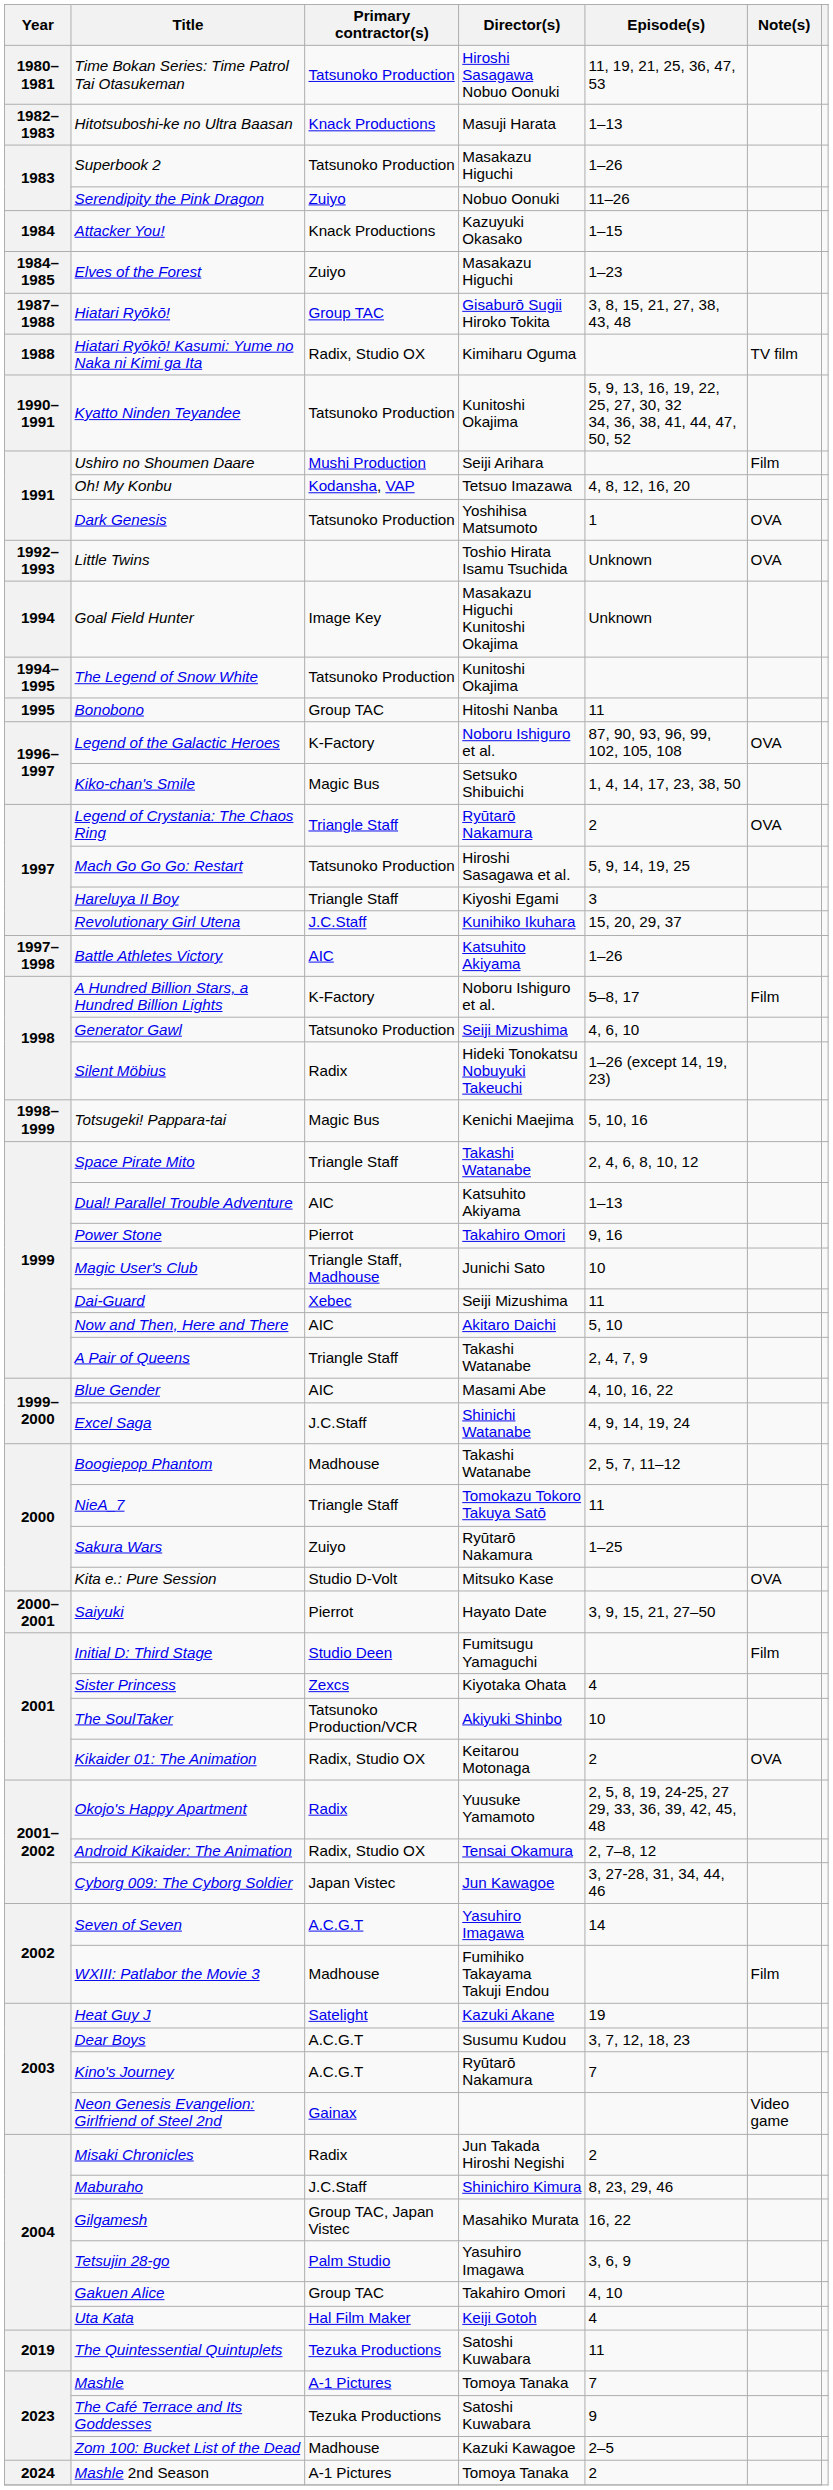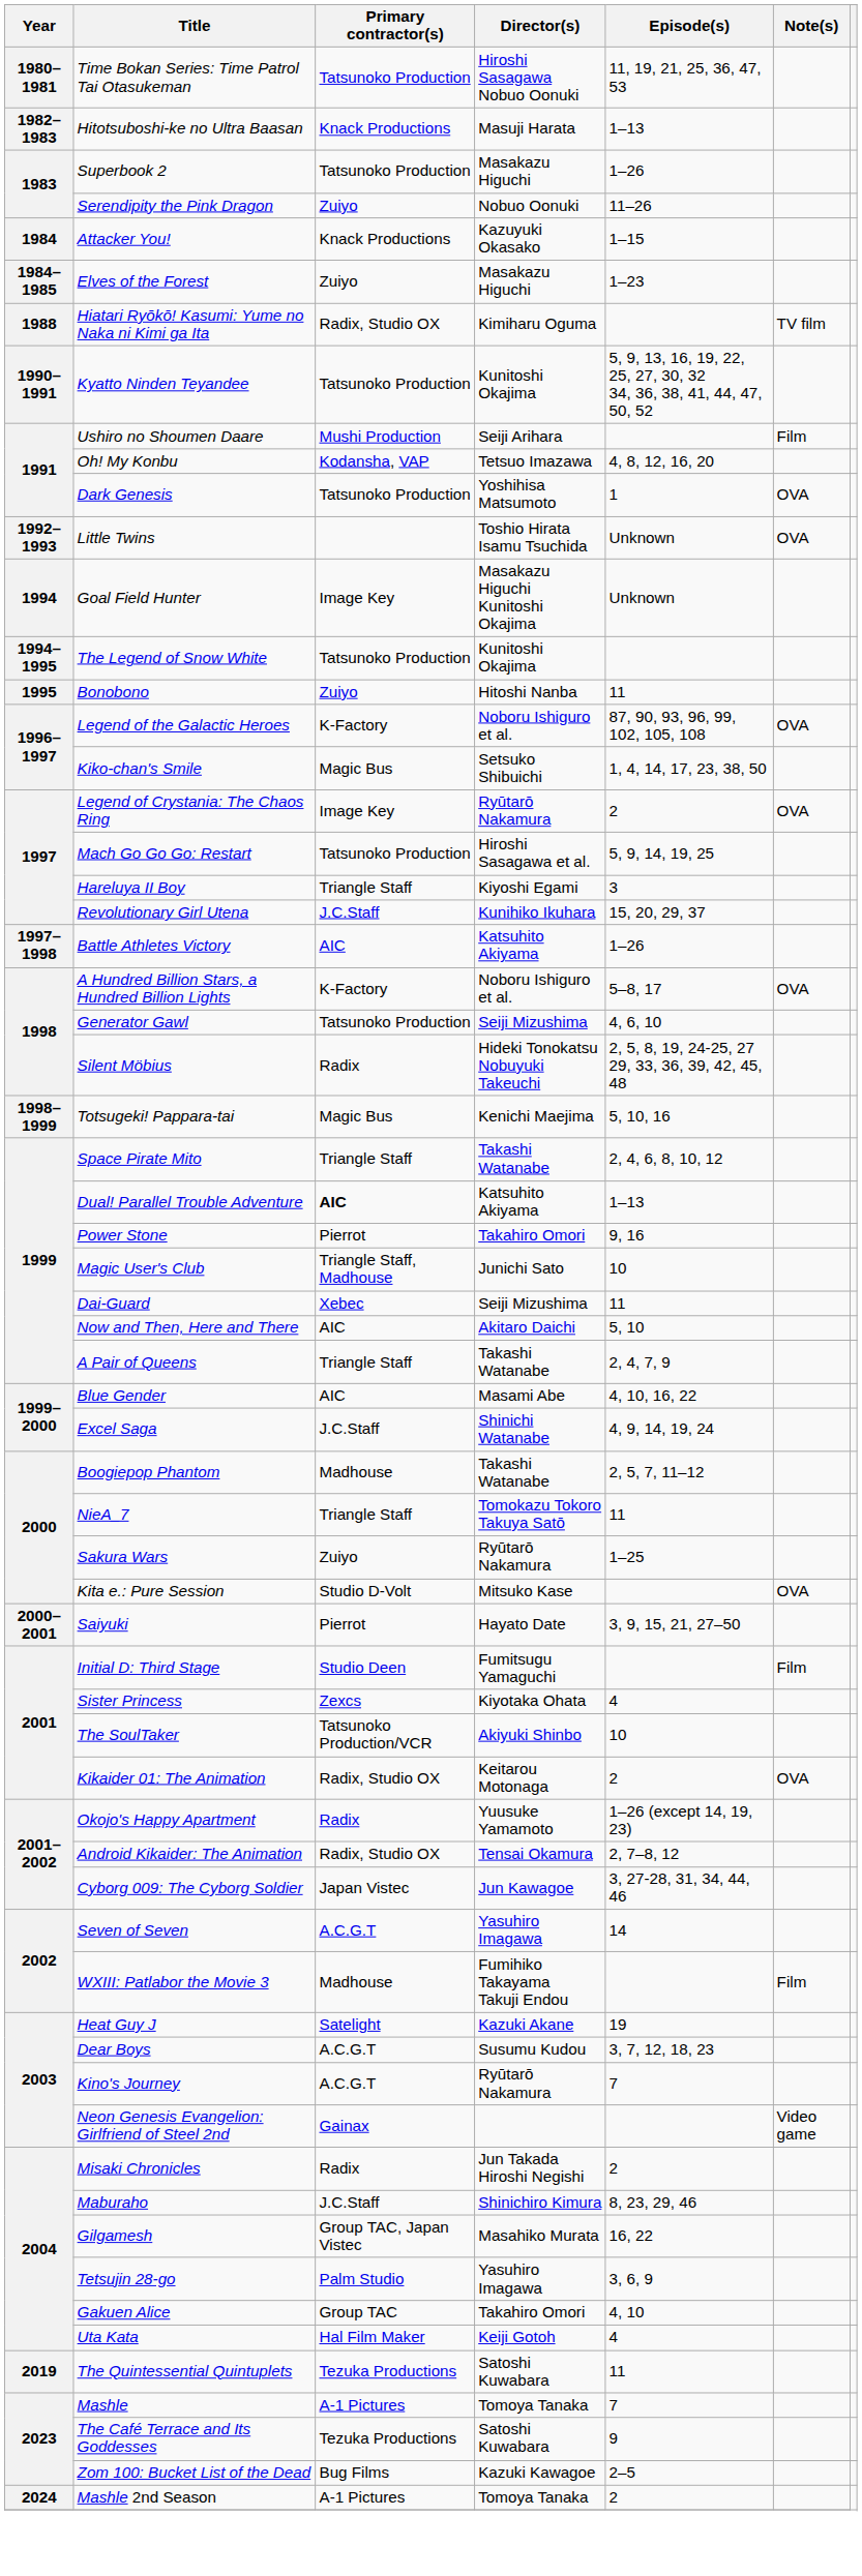 <table role="presentation" class="wikitable mw-collapsible mw-collapsed plainrowheaders">
 <tr>
 <th scope="col" class="unsortable">Year</th>
 <th scope="col">Title</th>
 <th scope="col">Primary contractor(s)</th>
 <th scope="col">Director(s)</th>
 <th scope="col" class="unsortable">Episode(s)</th>
 <th scope="col" class="unsortable">Note(s)</th>
 <th scope="col" class="unsortable"></th>
 </tr>
 <tr>
 <th scope="row">1980–1981</th>
 <td><em>Time Bokan Series: Time Patrol Tai Otasukeman</em></td>
 <td><a href='#'>Tatsunoko Production</a></td>
 <td><a href='#'>Hiroshi Sasagawa</a><br>Nobuo Oonuki</td>
 <td>11, 19, 21, 25, 36, 47, 53</td>
 <td></td>
 <td></td>
 </tr>
 <tr>
 <th scope="row">1982–1983</th>
 <td><em>Hitotsuboshi-ke no Ultra Baasan</em></td>
 <td><a href='#'>Knack Productions</a></td>
 <td>Masuji Harata</td>
 <td>1–13</td>
 <td></td>
 <td></td>
 </tr>
 <tr>
 <th scope="row" rowspan="2">1983</th>
 <td><em>Superbook 2</em></td>
 <td>Tatsunoko Production</td>
 <td>Masakazu Higuchi</td>
 <td>1–26</td>
 <td></td>
 <td></td>
 </tr>
 <tr>
 <td><em><a href='#'>Serendipity the Pink Dragon</a></em></td>
 <td><a href='#'>Zuiyo</a></td>
 <td>Nobuo Oonuki</td>
 <td>11–26</td>
 <td></td>
 <td></td>
 </tr>
 <tr>
 <th scope="row">1984</th>
 <td><em><a href='#'>Attacker You!</a></em></td>
 <td>Knack Productions</td>
 <td>Kazuyuki Okasako</td>
 <td>1–15</td>
 <td></td>
 <td></td>
 </tr>
 <tr>
 <th scope="row">1984–1985</th>
 <td><em><a href='#'>Elves of the Forest</a></em></td>
 <td>Zuiyo</td>
 <td>Masakazu Higuchi</td>
 <td>1–23</td>
-<td></td>
-<td></td>
-</tr>
-<tr>
-<th scope="row">1987–1988</th>
-<td><em><a href='#'>Hiatari Ryōkō!</a></em></td>
-<td><a href='#'>Group TAC</a></td>
-<td><a href='#'>Gisaburō Sugii</a><br>Hiroko Tokita</td>
-<td>3, 8, 15, 21, 27, 38, 43, 48</td>
 <td></td>
 <td></td>
 </tr>
 <tr>
 <th scope="row">1988</th>
 <td><em><a href='#'>Hiatari Ryōkō! Kasumi: Yume no Naka ni Kimi ga Ita</a></em></td>
 <td>Radix, Studio OX</td>
 <td>Kimiharu Oguma</td>
 <td></td>
 <td>TV film</td>
 <td></td>
 </tr>
 <tr>
 <th scope="row">1990–1991</th>
 <td><em><a href='#'>Kyatto Ninden Teyandee</a></em></td>
 <td>Tatsunoko Production</td>
 <td>Kunitoshi Okajima</td>
 <td>5, 9, 13, 16, 19, 22, 25, 27, 30, 32<br>34, 36, 38, 41, 44, 47, 50, 52</td>
 <td></td>
 <td></td>
 </tr>
 <tr>
 <th scope="row" rowspan="3">1991</th>
 <td><em>Ushiro no Shoumen Daare</em></td>
 <td><a href='#'>Mushi Production</a></td>
 <td>Seiji Arihara</td>
 <td></td>
 <td>Film</td>
 <td></td>
 </tr>
 <tr>
 <td><em>Oh! My Konbu</em></td>
 <td><a href='#'>Kodansha</a>, <a href='#'>VAP</a></td>
 <td>Tetsuo Imazawa</td>
 <td>4, 8, 12, 16, 20</td>
 <td></td>
 <td></td>
 </tr>
 <tr>
 <td><em><a href='#'>Dark Genesis</a></em></td>
 <td>Tatsunoko Production</td>
 <td>Yoshihisa Matsumoto</td>
 <td>1</td>
 <td>OVA</td>
 <td></td>
 </tr>
 <tr>
 <th scope="row">1992–1993</th>
 <td><em>Little Twins</em></td>
 <td></td>
 <td>Toshio Hirata<br>Isamu Tsuchida</td>
 <td>Unknown</td>
 <td>OVA</td>
 <td></td>
 </tr>
 <tr>
 <th scope="row">1994</th>
 <td><em>Goal Field Hunter</em></td>
 <td>Image Key</td>
 <td>Masakazu Higuchi<br>Kunitoshi Okajima</td>
 <td>Unknown</td>
 <td></td>
 <td></td>
 </tr>
 <tr>
 <th scope="row">1994–1995</th>
 <td><em><a href='#'>The Legend of Snow White</a></em></td>
 <td>Tatsunoko Production</td>
 <td>Kunitoshi Okajima</td>
 <td></td>
 <td></td>
 <td></td>
 </tr>
 <tr>
 <th scope="row">1995</th>
 <td><em><a href='#'>Bonobono</a></em></td>
-<td>Group TAC</td>
+<td><a href='#'>Zuiyo</a></td>
 <td>Hitoshi Nanba</td>
 <td>11</td>
 <td></td>
 <td></td>
 </tr>
 <tr>
 <th scope="row" rowspan="2">1996–1997</th>
 <td><em><a href='#'>Legend of the Galactic Heroes</a></em></td>
 <td>K-Factory</td>
 <td><a href='#'>Noboru Ishiguro</a> et al.</td>
 <td>87, 90, 93, 96, 99, 102, 105, 108</td>
 <td>OVA</td>
 <td></td>
 </tr>
 <tr>
 <td><em><a href='#'>Kiko-chan's Smile</a></em></td>
 <td>Magic Bus</td>
 <td>Setsuko Shibuichi</td>
 <td>1, 4, 14, 17, 23, 38, 50</td>
 <td></td>
 <td></td>
 </tr>
 <tr>
 <th scope="row" rowspan="4">1997</th>
 <td><em><a href='#'>Legend of Crystania: The Chaos Ring</a></em></td>
-<td><a href='#'>Triangle Staff</a></td>
+<td>Image Key</td>
 <td><a href='#'>Ryūtarō Nakamura</a></td>
 <td>2</td>
 <td>OVA</td>
 <td></td>
 </tr>
 <tr>
 <td><em><a href='#'>Mach Go Go Go: Restart</a></em></td>
 <td>Tatsunoko Production</td>
 <td>Hiroshi Sasagawa et al.</td>
 <td>5, 9, 14, 19, 25</td>
 <td></td>
 <td></td>
 </tr>
 <tr>
 <td><em><a href='#'>Hareluya II Boy</a></em></td>
 <td>Triangle Staff</td>
 <td>Kiyoshi Egami</td>
 <td>3</td>
 <td></td>
 <td></td>
 </tr>
 <tr>
 <td><em><a href='#'>Revolutionary Girl Utena</a></em></td>
 <td><a href='#'>J.C.Staff</a></td>
 <td><a href='#'>Kunihiko Ikuhara</a></td>
 <td>15, 20, 29, 37</td>
 <td></td>
 <td></td>
 </tr>
 <tr>
 <th scope="row">1997–1998</th>
 <td><em><a href='#'>Battle Athletes Victory</a></em></td>
 <td><a href='#'>AIC</a></td>
 <td><a href='#'>Katsuhito Akiyama</a></td>
 <td>1–26</td>
 <td></td>
 <td></td>
 </tr>
 <tr>
 <th scope="row" rowspan="3">1998</th>
 <td><em><a href='#'>A Hundred Billion Stars, a Hundred Billion Lights</a></em></td>
 <td>K-Factory</td>
 <td>Noboru Ishiguro et al.</td>
 <td>5–8, 17</td>
-<td>Film</td>
+<td>OVA</td>
 <td></td>
 </tr>
 <tr>
 <td><em><a href='#'>Generator Gawl</a></em></td>
 <td>Tatsunoko Production</td>
 <td><a href='#'>Seiji Mizushima</a></td>
 <td>4, 6, 10</td>
 <td></td>
 <td></td>
 </tr>
 <tr>
 <td><em><a href='#'>Silent Möbius</a></em></td>
 <td>Radix</td>
 <td>Hideki Tonokatsu<br><a href='#'>Nobuyuki Takeuchi</a></td>
-<td>1–26 (except 14, 19, 23)</td>
+<td>2, 5, 8, 19, 24-25, 27<br>29, 33, 36, 39, 42, 45, 48</td>
 <td></td>
 <td></td>
 </tr>
 <tr>
 <th scope="row">1998–1999</th>
 <td><em>Totsugeki! Pappara-tai</em></td>
 <td>Magic Bus</td>
 <td>Kenichi Maejima</td>
 <td>5, 10, 16</td>
 <td></td>
 <td></td>
 </tr>
 <tr>
 <th scope="row" rowspan = "7">1999</th>
 <td><em><a href='#'>Space Pirate Mito</a></em></td>
 <td>Triangle Staff</td>
 <td><a href='#'>Takashi Watanabe</a></td>
 <td>2, 4, 6, 8, 10, 12</td>
 <td></td>
 <td></td>
 </tr>
 <tr>
 <td><em><a href='#'>Dual! Parallel Trouble Adventure</a></em></td>
-<td>AIC</td>
+<td><strong>AIC</strong></td>
 <td>Katsuhito Akiyama</td>
 <td>1–13</td>
 <td></td>
 <td></td>
 </tr>
 <tr>
 <td><em><a href='#'>Power Stone</a></em></td>
 <td>Pierrot</td>
 <td><a href='#'>Takahiro Omori</a></td>
 <td>9, 16</td>
 <td></td>
 <td></td>
 </tr>
 <tr>
 <td><em><a href='#'>Magic User's Club</a></em></td>
 <td>Triangle Staff, <a href='#'>Madhouse</a></td>
 <td>Junichi Sato</td>
 <td>10</td>
 <td></td>
 <td></td>
 </tr>
 <tr>
 <td><em><a href='#'>Dai-Guard</a></em></td>
 <td><a href='#'>Xebec</a></td>
 <td>Seiji Mizushima</td>
 <td>11</td>
 <td></td>
 <td></td>
 </tr>
 <tr>
 <td><em><a href='#'>Now and Then, Here and There</a></em></td>
 <td>AIC</td>
 <td><a href='#'>Akitaro Daichi</a></td>
 <td>5, 10</td>
 <td></td>
 <td></td>
 </tr>
 <tr>
 <td><em><a href='#'>A Pair of Queens</a></em></td>
 <td>Triangle Staff</td>
 <td>Takashi Watanabe</td>
 <td>2, 4, 7, 9</td>
 <td></td>
 <td></td>
 </tr>
 <tr>
 <th scope="row" rowspan="2">1999–2000</th>
 <td><em><a href='#'>Blue Gender</a></em></td>
 <td>AIC</td>
 <td>Masami Abe</td>
 <td>4, 10, 16, 22</td>
 <td></td>
 <td></td>
 </tr>
 <tr>
 <td><em><a href='#'>Excel Saga</a></em></td>
 <td>J.C.Staff</td>
 <td><a href='#'>Shinichi Watanabe</a></td>
 <td>4, 9, 14, 19, 24</td>
 <td></td>
 <td></td>
 </tr>
 <tr>
 <th scope="row" rowspan="4">2000</th>
 <td><em><a href='#'>Boogiepop Phantom</a></em></td>
 <td>Madhouse</td>
 <td>Takashi Watanabe</td>
 <td>2, 5, 7, 11–12</td>
 <td></td>
 <td></td>
 </tr>
 <tr>
 <td><em><a href='#'>NieA_7</a></em></td>
 <td>Triangle Staff</td>
 <td><a href='#'>Tomokazu Tokoro</a><br><a href='#'>Takuya Satō</a></td>
 <td>11</td>
 <td></td>
 <td></td>
 </tr>
 <tr>
 <td><em><a href='#'>Sakura Wars</a></em></td>
 <td>Zuiyo</td>
 <td>Ryūtarō Nakamura</td>
 <td>1–25</td>
 <td></td>
 <td></td>
 </tr>
 <tr>
 <td><em>Kita e.: Pure Session</em></td>
 <td>Studio D-Volt</td>
 <td>Mitsuko Kase</td>
 <td></td>
 <td>OVA</td>
 <td></td>
 </tr>
 <tr>
 <th scope="row">2000–2001</th>
 <td><em><a href='#'>Saiyuki</a></em></td>
 <td>Pierrot</td>
 <td>Hayato Date</td>
 <td>3, 9, 15, 21, 27–50</td>
 <td></td>
 <td></td>
 </tr>
 <tr>
 <th scope="row" rowspan="4">2001</th>
 <td><em><a href='#'>Initial D: Third Stage</a></em></td>
 <td><a href='#'>Studio Deen</a></td>
 <td>Fumitsugu Yamaguchi</td>
 <td></td>
 <td>Film</td>
 <td></td>
 </tr>
 <tr>
 <td><em><a href='#'>Sister Princess</a></em></td>
 <td><a href='#'>Zexcs</a></td>
 <td>Kiyotaka Ohata</td>
 <td>4</td>
 <td></td>
 <td></td>
 </tr>
 <tr>
 <td><em><a href='#'>The SoulTaker</a></em></td>
 <td>Tatsunoko Production/VCR</td>
 <td><a href='#'>Akiyuki Shinbo</a></td>
 <td>10</td>
 <td></td>
 <td></td>
 </tr>
 <tr>
 <td><em><a href='#'>Kikaider 01: The Animation</a></em></td>
 <td>Radix, Studio OX</td>
 <td>Keitarou Motonaga</td>
 <td>2</td>
 <td>OVA</td>
 <td></td>
 </tr>
 <tr>
 <th scope="row" rowspan="3">2001–2002</th>
 <td><em><a href='#'>Okojo's Happy Apartment</a></em></td>
 <td><a href='#'>Radix</a></td>
 <td>Yuusuke Yamamoto</td>
-<td>2, 5, 8, 19, 24-25, 27<br>29, 33, 36, 39, 42, 45, 48</td>
+<td>1–26 (except 14, 19, 23)</td>
 <td></td>
 <td></td>
 </tr>
 <tr>
 <td><em><a href='#'>Android Kikaider: The Animation</a></em></td>
 <td>Radix, Studio OX</td>
 <td><a href='#'>Tensai Okamura</a></td>
 <td>2, 7–8, 12</td>
 <td></td>
 <td></td>
 </tr>
 <tr>
 <td><em><a href='#'>Cyborg 009: The Cyborg Soldier</a></em></td>
 <td>Japan Vistec</td>
 <td><a href='#'>Jun Kawagoe</a></td>
 <td>3, 27-28, 31, 34, 44, 46</td>
 <td></td>
 <td></td>
 </tr>
 <tr>
 <th scope="row" rowspan="2">2002</th>
 <td><em><a href='#'>Seven of Seven</a></em></td>
 <td><a href='#'>A.C.G.T</a></td>
 <td><a href='#'>Yasuhiro Imagawa</a></td>
 <td>14</td>
 <td></td>
 <td></td>
 </tr>
 <tr>
 <td><em><a href='#'>WXIII: Patlabor the Movie 3</a></em></td>
 <td>Madhouse</td>
 <td>Fumihiko Takayama<br>Takuji Endou</td>
 <td></td>
 <td>Film</td>
 <td></td>
 </tr>
 <tr>
 <th scope="row" rowspan="4">2003</th>
 <td><em><a href='#'>Heat Guy J</a></em></td>
 <td><a href='#'>Satelight</a></td>
 <td><a href='#'>Kazuki Akane</a></td>
 <td>19</td>
 <td></td>
 <td></td>
 </tr>
 <tr>
 <td><em><a href='#'>Dear Boys</a></em></td>
 <td>A.C.G.T</td>
 <td>Susumu Kudou</td>
 <td>3, 7, 12, 18, 23</td>
 <td></td>
 <td></td>
 </tr>
 <tr>
 <td><em><a href='#'>Kino's Journey</a></em></td>
 <td>A.C.G.T</td>
 <td>Ryūtarō Nakamura</td>
 <td>7</td>
 <td></td>
 <td></td>
 </tr>
 <tr>
 <td><em><a href='#'>Neon Genesis Evangelion: Girlfriend of Steel 2nd</a></em></td>
 <td><a href='#'>Gainax</a></td>
 <td></td>
 <td></td>
 <td>Video game</td>
 <td></td>
 </tr>
 <tr>
 <th scope="row" rowspan="6">2004</th>
 <td><em><a href='#'>Misaki Chronicles</a></em></td>
 <td>Radix</td>
 <td>Jun Takada<br>Hiroshi Negishi</td>
 <td>2</td>
 <td></td>
 <td></td>
 </tr>
 <tr>
 <td><em><a href='#'>Maburaho</a></em></td>
 <td>J.C.Staff</td>
 <td><a href='#'>Shinichiro Kimura</a></td>
 <td>8, 23, 29, 46</td>
 <td></td>
 <td></td>
 </tr>
 <tr>
 <td><em><a href='#'>Gilgamesh</a></em></td>
 <td>Group TAC, Japan Vistec</td>
 <td>Masahiko Murata</td>
 <td>16, 22</td>
 <td></td>
 <td></td>
 </tr>
 <tr>
 <td><em><a href='#'>Tetsujin 28-go</a></em></td>
 <td><a href='#'>Palm Studio</a></td>
 <td>Yasuhiro Imagawa</td>
 <td>3, 6, 9</td>
 <td></td>
 <td></td>
 </tr>
 <tr>
 <td><em><a href='#'>Gakuen Alice</a></em></td>
 <td>Group TAC</td>
 <td>Takahiro Omori</td>
 <td>4, 10</td>
 <td></td>
 <td></td>
 </tr>
 <tr>
 <td><em><a href='#'>Uta Kata</a></em></td>
 <td><a href='#'>Hal Film Maker</a></td>
 <td><a href='#'>Keiji Gotoh</a></td>
 <td>4</td>
 <td></td>
 <td></td>
 </tr>
 <tr>
 <th scope="row">2019</th>
 <td><em><a href='#'>The Quintessential Quintuplets</a></em></td>
 <td><a href='#'>Tezuka Productions</a></td>
 <td>Satoshi Kuwabara</td>
 <td>11</td>
 <td></td>
 <td></td>
 </tr>
 <tr>
 <th scope="row" rowspan="3">2023</th>
 <td><em><a href='#'>Mashle</a></em></td>
 <td><a href='#'>A-1 Pictures</a></td>
 <td>Tomoya Tanaka</td>
 <td>7</td>
 <td></td>
 <td></td>
 </tr>
 <tr>
 <td><em><a href='#'>The Café Terrace and Its Goddesses</a></em></td>
 <td>Tezuka Productions</td>
 <td>Satoshi Kuwabara</td>
 <td>9</td>
 <td></td>
 <td></td>
 </tr>
 <tr>
 <td><em><a href='#'>Zom 100: Bucket List of the Dead</a></em></td>
-<td>Madhouse</td>
+<td>Bug Films</td>
 <td>Kazuki Kawagoe</td>
 <td>2–5</td>
 <td></td>
 <td></td>
 </tr>
 <tr>
 <th scope="row">2024</th>
 <td><em><a href='#'>Mashle</a></em> 2nd Season</td>
 <td>A-1 Pictures</td>
 <td>Tomoya Tanaka</td>
 <td>2</td>
 <td></td>
 </tr>
 <tr>
 </tr>
 </table>
